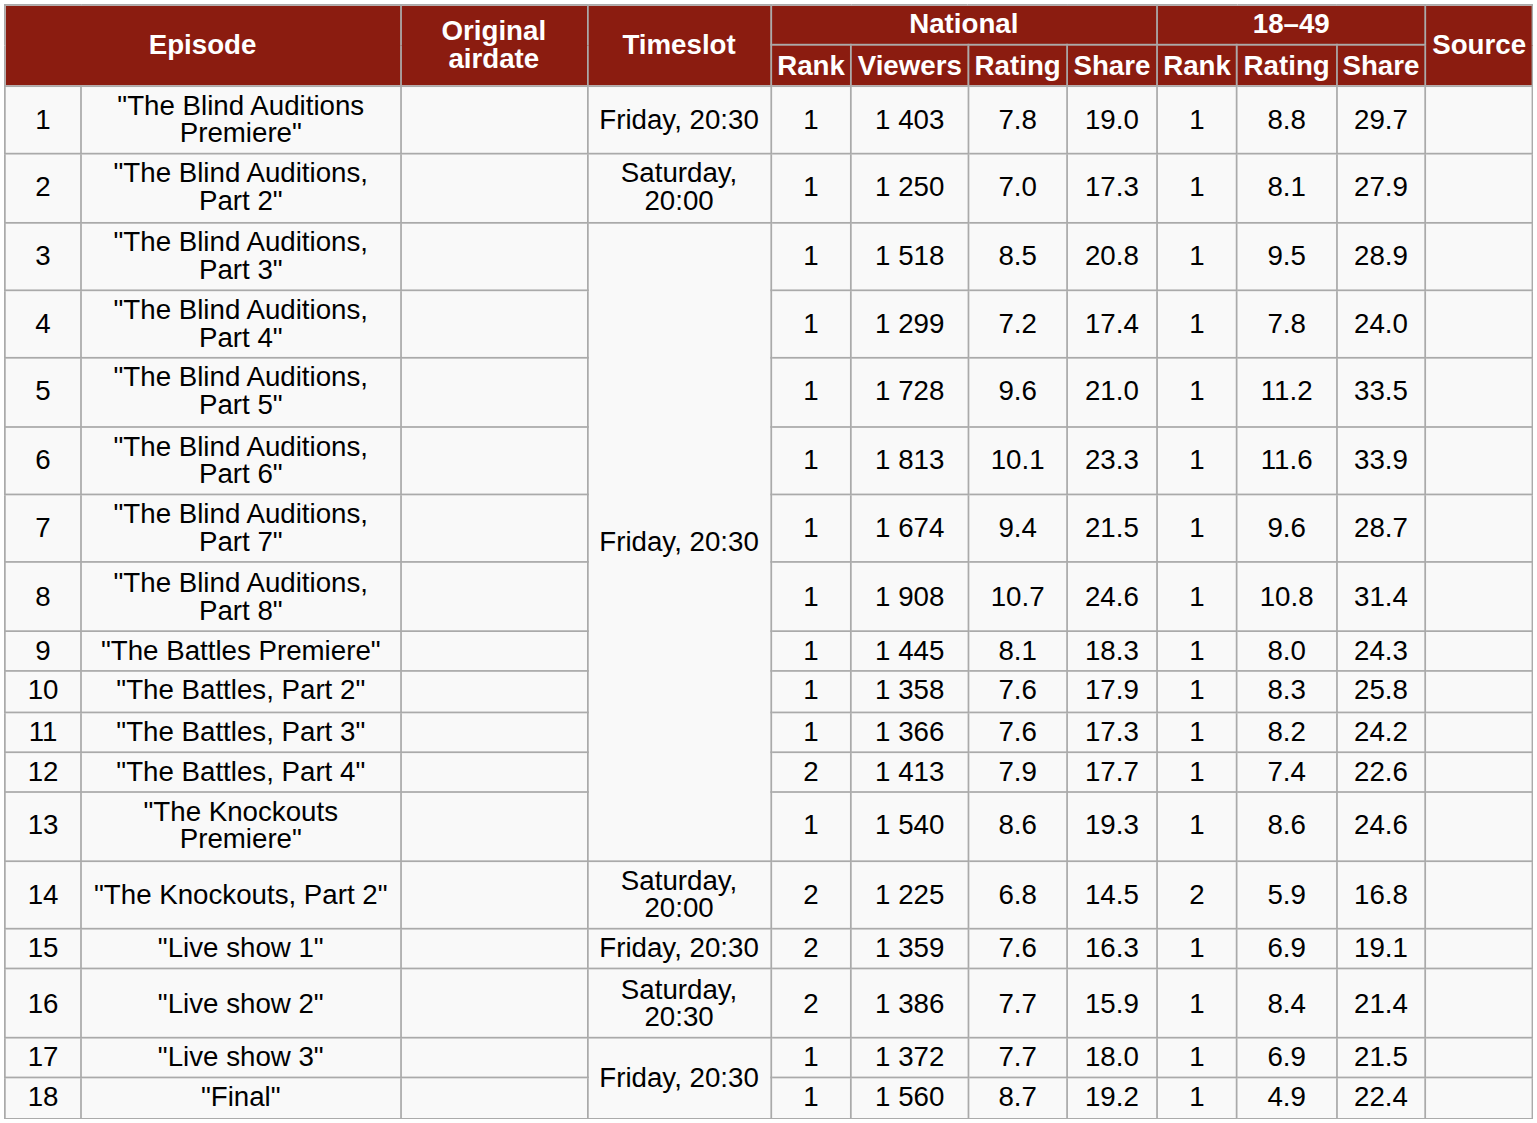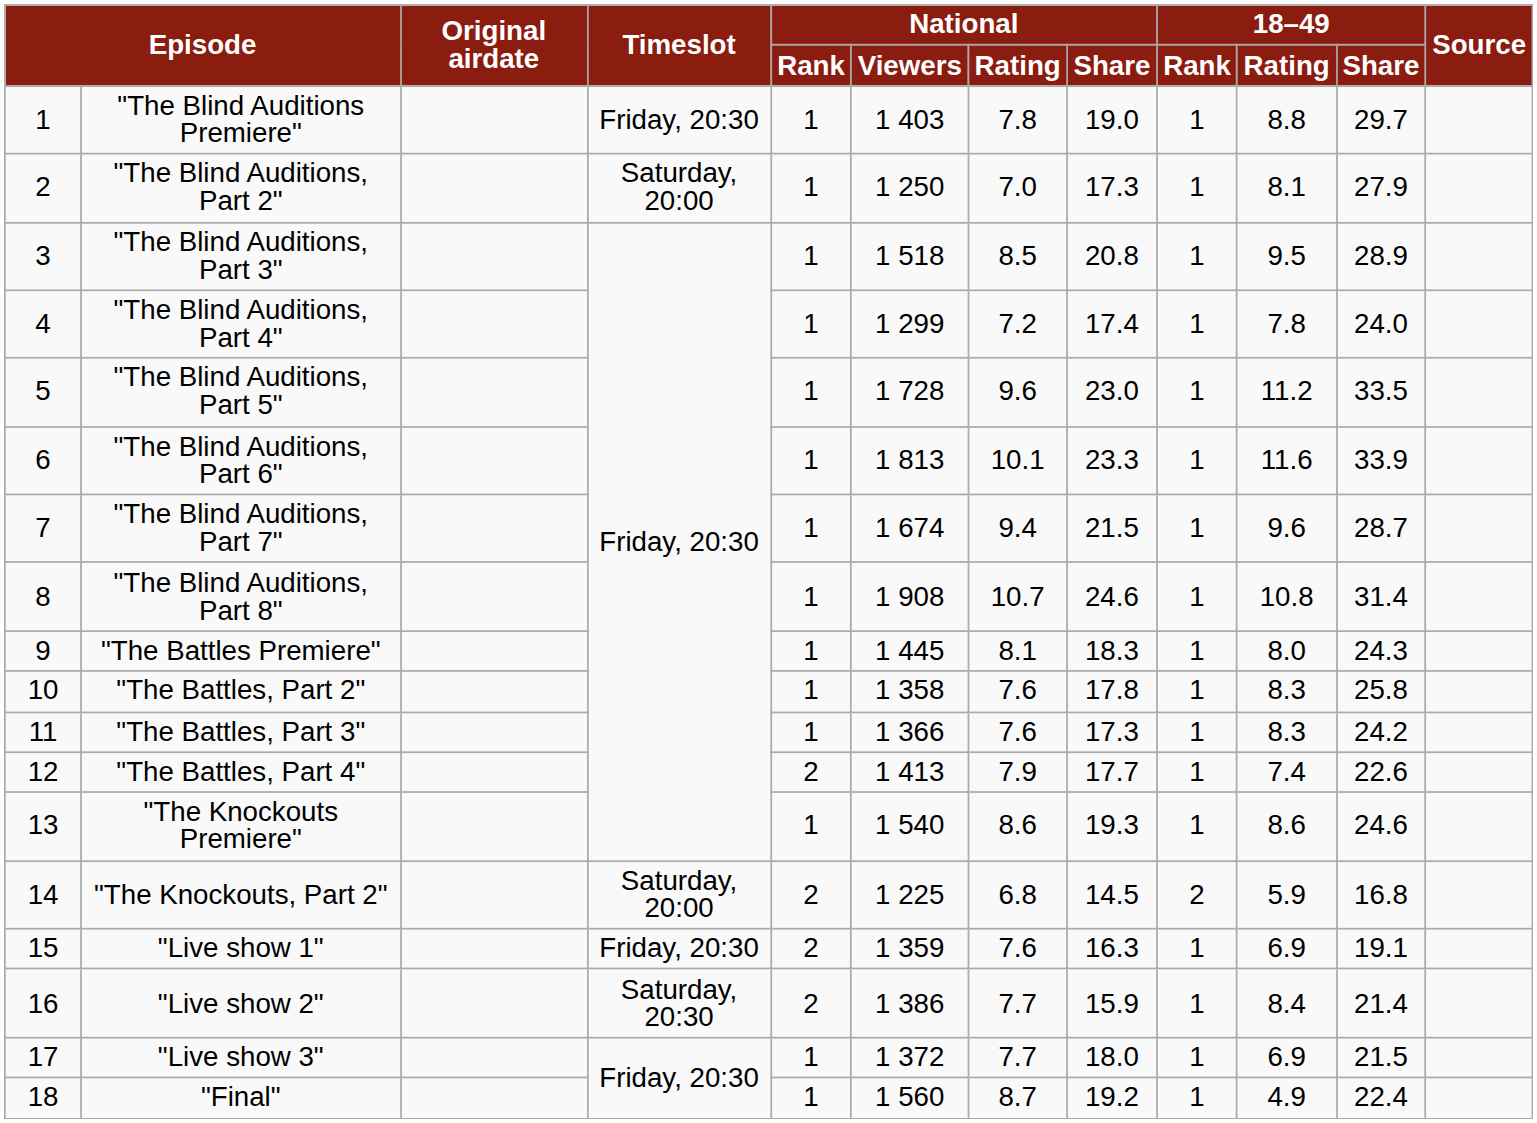 <table class="wikitable" style="text-align:center; line-height:16px; width:100%;">
 <tr style="color:white;">
 <th style="background:#8b1c10; color:white;" rowspan="2" colspan="2">Episode</th>
 <th style="background:#8b1c10;" rowspan="2">Original airdate</th>
 <th style="background:#8b1c10;" rowspan="2">Timeslot<br><small></small></th>
 <th style="background:#8b1c10;" colspan="4">National</th>
 <th style="background:#8b1c10;" colspan="3">18–49</th>
 <th style="background:#8b1c10;" rowspan="2">Source</th>
 </tr>
 <tr style="color:white;">
 <th style="background:#8b1c10;">Rank</th>
 <th style="background:#8b1c10;">Viewers<br><small></small></th>
 <th style="background:#8b1c10;">Rating<br><small></small></th>
 <th style="background:#8b1c10;">Share<br><small></small></th>
 <th style="background:#8b1c10;">Rank</th>
 <th style="background:#8b1c10;">Rating<br><small></small></th>
 <th style="background:#8b1c10;">Share<br><small></small></th>
 </tr>
 <tr>
 <td style="width:05%;">1</td>
 <td>"The Blind Auditions Premiere"</td>
 <td></td>
 <td>Friday, 20:30</td>
 <td>1</td>
 <td>1 403</td>
 <td>7.8</td>
 <td>19.0</td>
 <td>1</td>
 <td>8.8</td>
 <td>29.7</td>
 <td></td>
 </tr>
 <tr>
 <td style="width:05%;">2</td>
 <td>"The Blind Auditions, Part 2"</td>
 <td></td>
 <td>Saturday, 20:00</td>
 <td>1</td>
 <td>1 250</td>
 <td>7.0</td>
 <td>17.3</td>
 <td>1</td>
 <td>8.1</td>
 <td>27.9</td>
 <td></td>
 </tr>
 <tr>
 <td style="width:05%;">3</td>
 <td>"The Blind Auditions, Part 3"</td>
 <td></td>
 <td rowspan="11">Friday, 20:30</td>
 <td>1</td>
 <td>1 518</td>
 <td>8.5</td>
 <td>20.8</td>
 <td>1</td>
 <td>9.5</td>
 <td>28.9</td>
 <td></td>
 </tr>
 <tr>
 <td style="width:05%;">4</td>
 <td>"The Blind Auditions, Part 4"</td>
 <td></td>
 <td>1</td>
 <td>1 299</td>
 <td>7.2</td>
 <td>17.4</td>
 <td>1</td>
 <td>7.8</td>
 <td>24.0</td>
 <td></td>
 </tr>
 <tr>
 <td style="width:05%;">5</td>
 <td>"The Blind Auditions, Part 5"</td>
 <td></td>
 <td>1</td>
 <td>1 728</td>
 <td>9.6</td>
-<td>21.0</td>
+<td>23.0</td>
 <td>1</td>
 <td>11.2</td>
 <td>33.5</td>
 <td></td>
 </tr>
 <tr>
 <td style="width:05%;">6</td>
 <td>"The Blind Auditions, Part 6"</td>
 <td></td>
 <td>1</td>
 <td>1 813</td>
 <td>10.1</td>
 <td>23.3</td>
 <td>1</td>
 <td>11.6</td>
 <td>33.9</td>
 <td></td>
 </tr>
 <tr>
 <td style="width:05%;">7</td>
 <td>"The Blind Auditions, Part 7"</td>
 <td></td>
 <td>1</td>
 <td>1 674</td>
 <td>9.4</td>
 <td>21.5</td>
 <td>1</td>
 <td>9.6</td>
 <td>28.7</td>
 <td></td>
 </tr>
 <tr>
 <td style="width:05%;">8</td>
 <td>"The Blind Auditions, Part 8"</td>
 <td></td>
 <td>1</td>
 <td>1 908</td>
 <td>10.7</td>
 <td>24.6</td>
 <td>1</td>
 <td>10.8</td>
 <td>31.4</td>
 <td></td>
 </tr>
 <tr>
 <td style="width:05%;">9</td>
 <td>"The Battles Premiere"</td>
 <td></td>
 <td>1</td>
 <td>1 445</td>
 <td>8.1</td>
 <td>18.3</td>
 <td>1</td>
 <td>8.0</td>
 <td>24.3</td>
 <td></td>
 </tr>
 <tr>
 <td style="width:05%;">10</td>
 <td>"The Battles, Part 2"</td>
 <td></td>
 <td>1</td>
 <td>1 358</td>
 <td>7.6</td>
-<td>17.9</td>
+<td>17.8</td>
 <td>1</td>
 <td>8.3</td>
 <td>25.8</td>
 <td></td>
 </tr>
 <tr>
 <td style="width:05%;">11</td>
 <td>"The Battles, Part 3"</td>
 <td></td>
 <td>1</td>
 <td>1 366</td>
 <td>7.6</td>
 <td>17.3</td>
 <td>1</td>
-<td>8.2</td>
+<td>8.3</td>
 <td>24.2</td>
 <td></td>
 </tr>
 <tr>
 <td style="width:05%;">12</td>
 <td>"The Battles, Part 4"</td>
 <td></td>
 <td>2</td>
 <td>1 413</td>
 <td>7.9</td>
 <td>17.7</td>
 <td>1</td>
 <td>7.4</td>
 <td>22.6</td>
 <td></td>
 </tr>
 <tr>
 <td style="width:05%;">13</td>
 <td>"The Knockouts Premiere"</td>
 <td></td>
 <td>1</td>
 <td>1 540</td>
 <td>8.6</td>
 <td>19.3</td>
 <td>1</td>
 <td>8.6</td>
 <td>24.6</td>
 <td></td>
 </tr>
 <tr>
 <td style="width:05%;">14</td>
 <td>"The Knockouts, Part 2"</td>
 <td></td>
 <td>Saturday, 20:00</td>
 <td>2</td>
 <td>1 225</td>
 <td>6.8</td>
 <td>14.5</td>
 <td>2</td>
 <td>5.9</td>
 <td>16.8</td>
 <td></td>
 </tr>
 <tr>
 <td style="width:05%;">15</td>
 <td>"Live show 1"</td>
 <td></td>
 <td>Friday, 20:30</td>
 <td>2</td>
 <td>1 359</td>
 <td>7.6</td>
 <td>16.3</td>
 <td>1</td>
 <td>6.9</td>
 <td>19.1</td>
 <td></td>
 </tr>
 <tr>
 <td style="width:05%;">16</td>
 <td>"Live show 2"</td>
 <td></td>
 <td>Saturday, 20:30</td>
 <td>2</td>
 <td>1 386</td>
 <td>7.7</td>
 <td>15.9</td>
 <td>1</td>
 <td>8.4</td>
 <td>21.4</td>
 <td></td>
 </tr>
 <tr>
 <td style="width:05%;">17</td>
 <td>"Live show 3"</td>
 <td></td>
 <td rowspan="2">Friday, 20:30</td>
 <td>1</td>
 <td>1 372</td>
 <td>7.7</td>
 <td>18.0</td>
 <td>1</td>
 <td>6.9</td>
 <td>21.5</td>
 <td></td>
 </tr>
 <tr>
 <td style="width:05%;">18</td>
 <td>"Final"</td>
 <td></td>
 <td>1</td>
 <td>1 560</td>
 <td>8.7</td>
 <td>19.2</td>
 <td>1</td>
 <td>4.9</td>
 <td>22.4</td>
 <td></td>
 </tr>
 <tr>
 </tr>
 </table>
